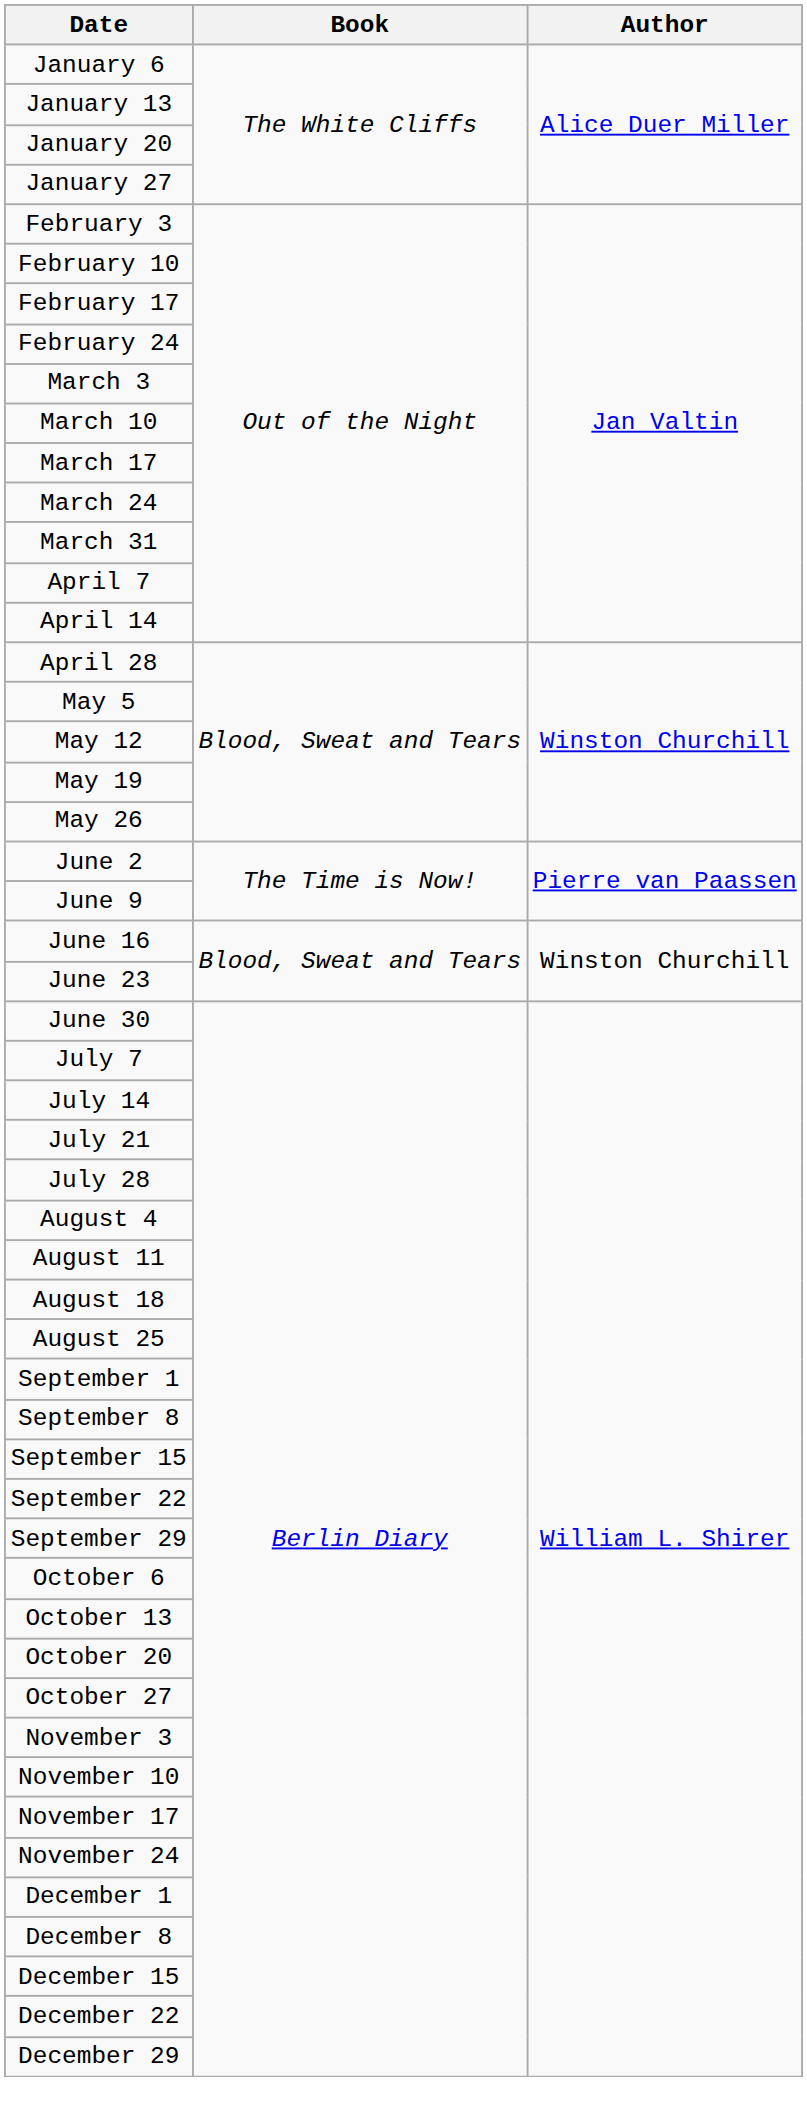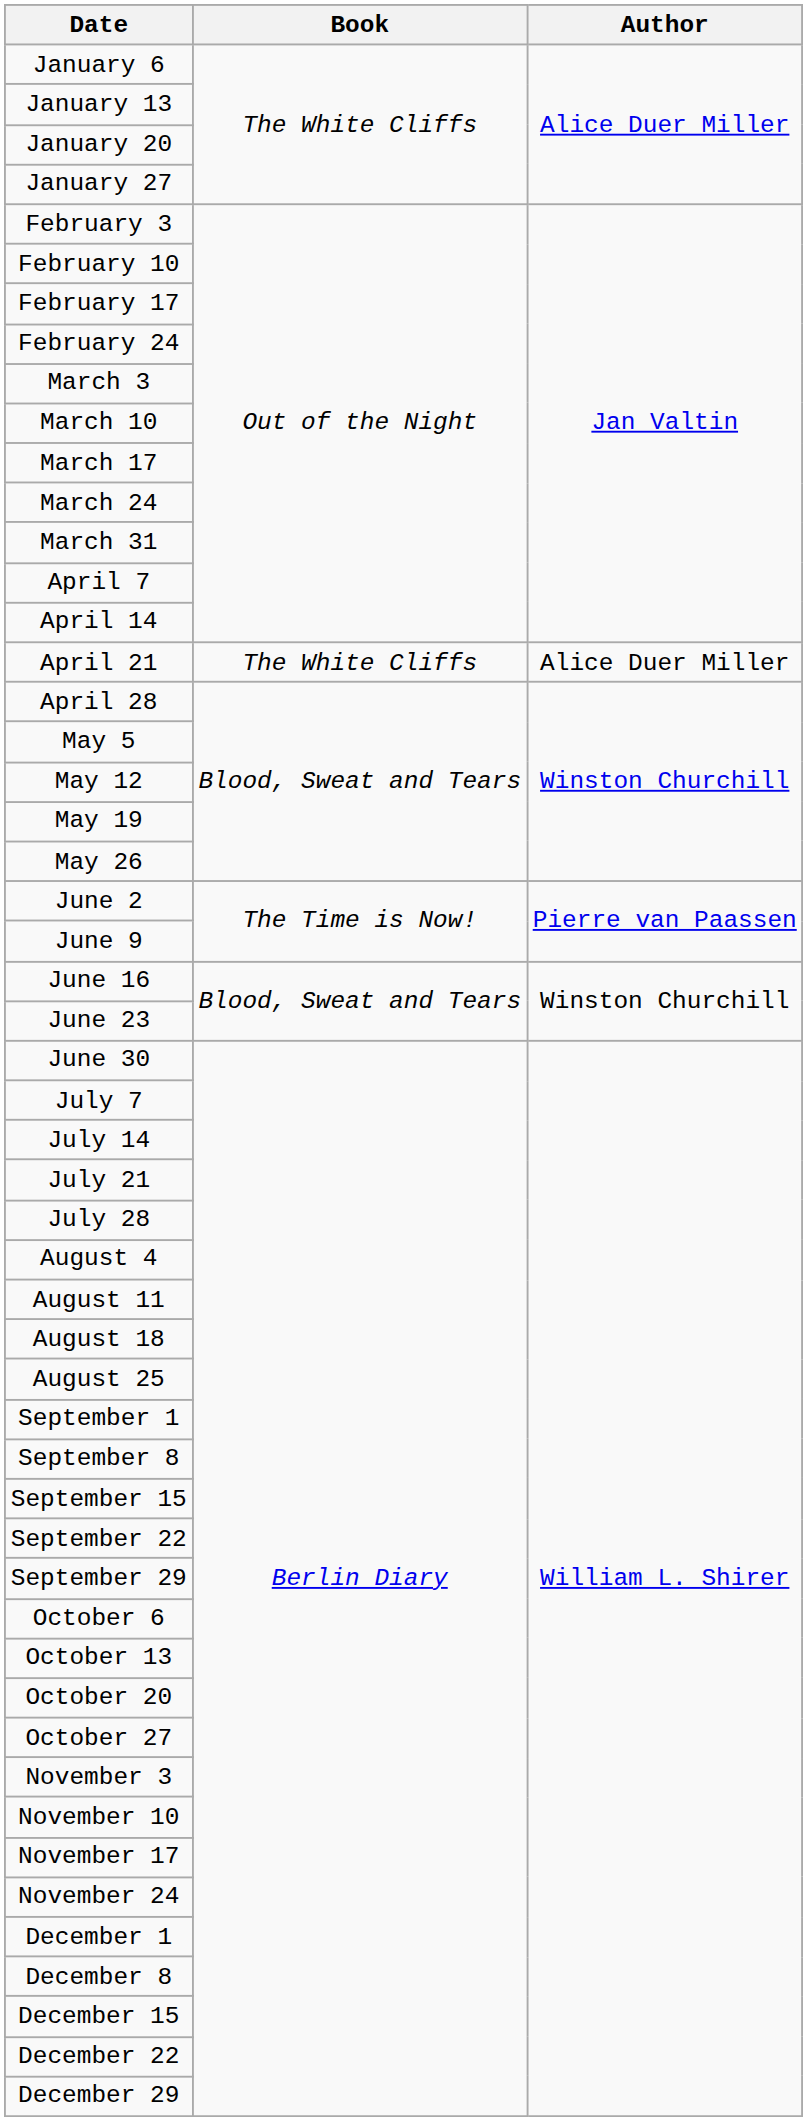 <table class="wikitable sortable" style="text-align: center">
 <tr>
 <th>Date</th>
 <th>Book</th>
 <th>Author</th>
 </tr>
 <tr>
 <td>January 6</td>
 <td rowspan=4><em>The White Cliffs</em></td>
 <td rowspan=4><a href='#'>Alice Duer Miller</a></td>
 </tr>
 <tr>
 <td>January 13</td>
 </tr>
 <tr>
 <td>January 20</td>
 </tr>
 <tr>
 <td>January 27</td>
 </tr>
 <tr>
 <td>February 3</td>
 <td rowspan=11><em>Out of the Night</em></td>
 <td rowspan=11><a href='#'>Jan Valtin</a></td>
 </tr>
 <tr>
 <td>February 10</td>
 </tr>
 <tr>
 <td>February 17</td>
 </tr>
 <tr>
 <td>February 24</td>
 </tr>
 <tr>
 <td>March 3</td>
 </tr>
 <tr>
 <td>March 10</td>
 </tr>
 <tr>
 <td>March 17</td>
 </tr>
 <tr>
 <td>March 24</td>
 </tr>
 <tr>
 <td>March 31</td>
 </tr>
 <tr>
 <td>April 7</td>
 </tr>
 <tr>
 <td>April 14</td>
+</tr>
+<tr>
+<td>April 21</td>
+<td><em>The White Cliffs</em></td>
+<td>Alice Duer Miller</td>
 </tr>
 <tr>
 <td>April 28</td>
 <td rowspan=5><em>Blood, Sweat and Tears</em></td>
 <td rowspan=5><a href='#'>Winston Churchill</a></td>
 </tr>
 <tr>
 <td>May 5</td>
 </tr>
 <tr>
 <td>May 12</td>
 </tr>
 <tr>
 <td>May 19</td>
 </tr>
 <tr>
 <td>May 26</td>
 </tr>
 <tr>
 <td>June 2</td>
 <td rowspan=2><em>The Time is Now!</em></td>
 <td rowspan=2><a href='#'>Pierre van Paassen</a></td>
 </tr>
 <tr>
 <td>June 9</td>
 </tr>
 <tr>
 <td>June 16</td>
 <td rowspan=2><em>Blood, Sweat and Tears</em></td>
 <td rowspan=2>Winston Churchill</td>
 </tr>
 <tr>
 <td>June 23</td>
 </tr>
 <tr>
 <td>June 30</td>
 <td rowspan=27><em><a href='#'>Berlin Diary</a></em></td>
 <td rowspan=27><a href='#'>William L. Shirer</a></td>
 </tr>
 <tr>
 <td>July 7</td>
 </tr>
 <tr>
 <td>July 14</td>
 </tr>
 <tr>
 <td>July 21</td>
 </tr>
 <tr>
 <td>July 28</td>
 </tr>
 <tr>
 <td>August 4</td>
 </tr>
 <tr>
 <td>August 11</td>
 </tr>
 <tr>
 <td>August 18</td>
 </tr>
 <tr>
 <td>August 25</td>
 </tr>
 <tr>
 <td>September 1</td>
 </tr>
 <tr>
 <td>September 8</td>
 </tr>
 <tr>
 <td>September 15</td>
 </tr>
 <tr>
 <td>September 22</td>
 </tr>
 <tr>
 <td>September 29</td>
 </tr>
 <tr>
 <td>October 6</td>
 </tr>
 <tr>
 <td>October 13</td>
 </tr>
 <tr>
 <td>October 20</td>
 </tr>
 <tr>
 <td>October 27</td>
 </tr>
 <tr>
 <td>November 3</td>
 </tr>
 <tr>
 <td>November 10</td>
 </tr>
 <tr>
 <td>November 17</td>
 </tr>
 <tr>
 <td>November 24</td>
 </tr>
 <tr>
 <td>December 1</td>
 </tr>
 <tr>
 <td>December 8</td>
 </tr>
 <tr>
 <td>December 15</td>
 </tr>
 <tr>
 <td>December 22</td>
 </tr>
 <tr>
 <td>December 29</td>
 </tr>
 </table>
